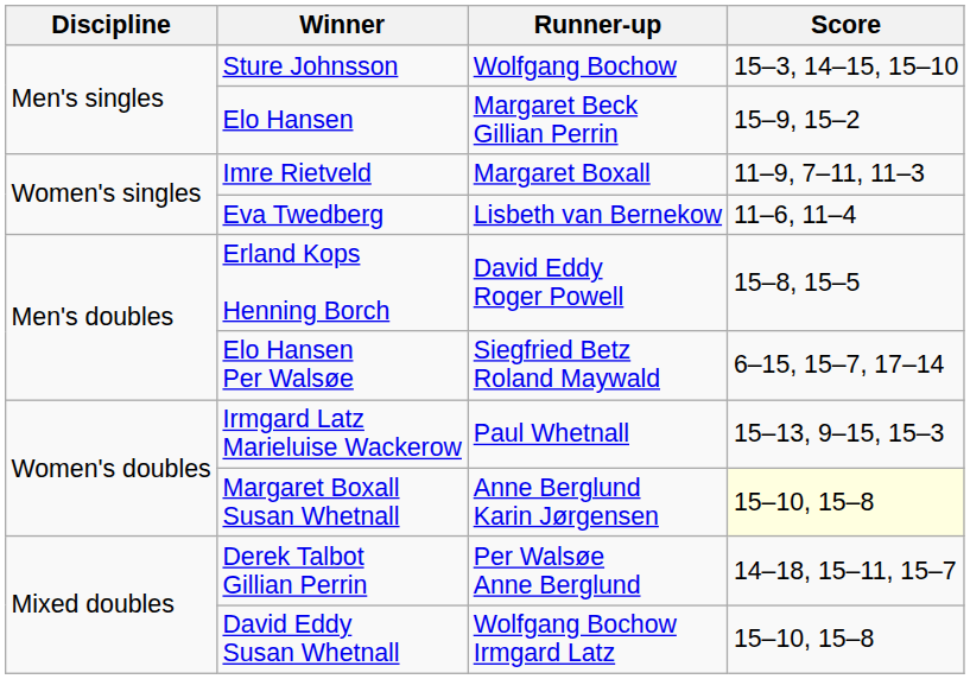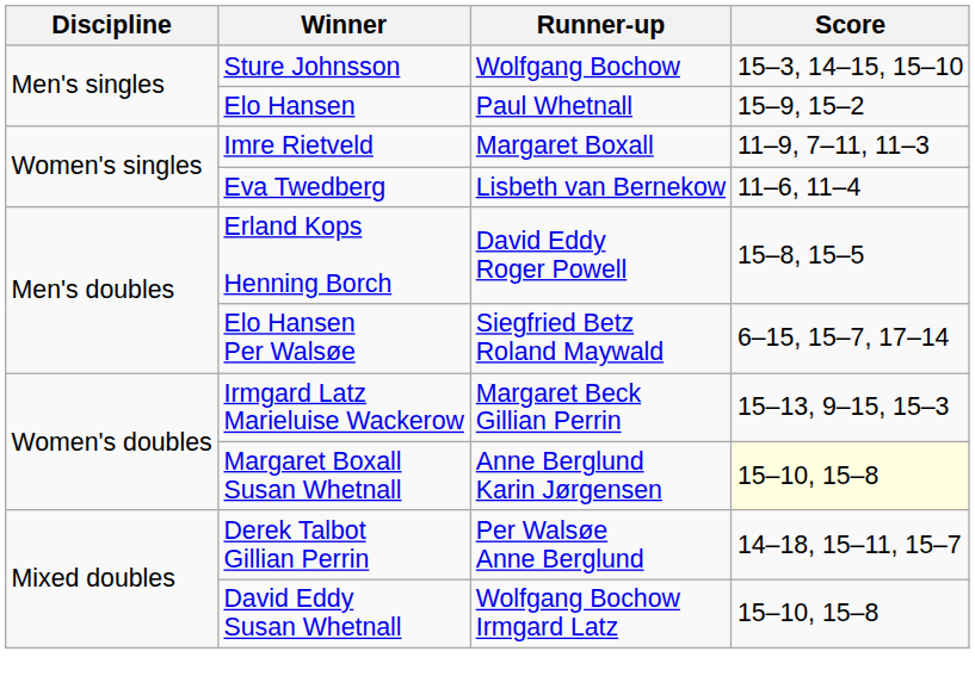 <table class="wikitable">
 <tr>
 <th>Discipline</th>
 <th>Winner</th>
 <th>Runner-up</th>
 <th>Score</th>
 </tr>
 <tr>
 <td rowspan=2>Men's singles</td>
 <td> <a href='#'>Sture Johnsson</a></td>
 <td> <a href='#'>Wolfgang Bochow</a></td>
 <td>15–3, 14–15, 15–10</td>
 </tr>
 <tr>
 <td> <a href='#'>Elo Hansen</a></td>
-<td> <a href='#'>Margaret Beck</a><br> <a href='#'>Gillian Perrin</a></td>
+<td> <a href='#'>Paul Whetnall</a></td>
 <td>15–9, 15–2</td>
 </tr>
 <tr>
 <td rowspan=2>Women's singles</td>
 <td> <a href='#'>Imre Rietveld</a></td>
 <td> <a href='#'>Margaret Boxall</a></td>
 <td>11–9, 7–11, 11–3</td>
 </tr>
 <tr>
 <td> <a href='#'>Eva Twedberg</a></td>
 <td> <a href='#'>Lisbeth van Bernekow</a></td>
 <td>11–6, 11–4</td>
 </tr>
 <tr>
 <td rowspan=2>Men's doubles</td>
 <td> <a href='#'>Erland Kops</a><br><br> <a href='#'>Henning Borch</a></td>
 <td> <a href='#'>David Eddy</a><br> <a href='#'>Roger Powell</a></td>
 <td>15–8, 15–5</td>
 </tr>
 <tr>
 <td> <a href='#'>Elo Hansen</a><br> <a href='#'>Per Walsøe</a></td>
 <td> <a href='#'>Siegfried Betz</a><br> <a href='#'>Roland Maywald</a></td>
 <td>6–15, 15–7, 17–14</td>
 </tr>
 <tr>
 <td rowspan=2>Women's doubles</td>
 <td> <a href='#'>Irmgard Latz</a><br> <a href='#'>Marieluise Wackerow</a></td>
-<td> <a href='#'>Paul Whetnall</a></td>
+<td> <a href='#'>Margaret Beck</a><br> <a href='#'>Gillian Perrin</a></td>
 <td>15–13, 9–15, 15–3</td>
 </tr>
 <tr>
 <td> <a href='#'>Margaret Boxall</a><br>  <a href='#'>Susan Whetnall</a></td>
 <td> <a href='#'>Anne Berglund</a><br> <a href='#'>Karin Jørgensen</a></td>
 <td style="background: lightyellow;">15–10, 15–8</td>
 </tr>
 <tr>
 <td rowspan=2>Mixed doubles</td>
 <td> <a href='#'>Derek Talbot</a><br> <a href='#'>Gillian Perrin</a></td>
 <td> <a href='#'>Per Walsøe</a><br> <a href='#'>Anne Berglund</a></td>
 <td>14–18, 15–11, 15–7</td>
 </tr>
 <tr>
 <td> <a href='#'>David Eddy</a><br> <a href='#'>Susan Whetnall</a></td>
 <td> <a href='#'>Wolfgang Bochow</a><br> <a href='#'>Irmgard Latz</a></td>
 <td>15–10, 15–8</td>
 </tr>
 </table>
